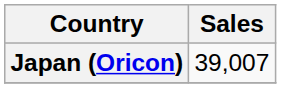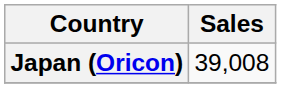 <table class="wikitable plainrowheaders">
 <tr>
 <th>Country</th>
 <th>Sales</th>
 </tr>
 <tr>
 <th scope="row">Japan (<a href='#'>Oricon</a>)</th>
-<td>39,007 </td>
+<td>39,008 </td>
 </tr>
 <tr>
 </tr>
 </table>
